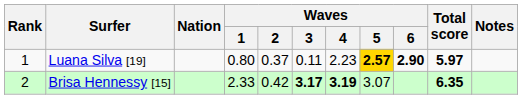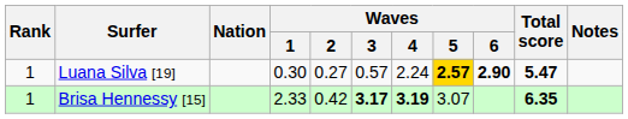 <table class="wikitable sortable" style="text-align:center">
 <tr>
 <th rowspan=2>Rank</th>
 <th rowspan=2>Surfer</th>
 <th rowspan=2>Nation</th>
 <th colspan=6>Waves</th>
 <th rowspan=2>Total<br>score</th>
 <th rowspan=2>Notes</th>
 </tr>
 <tr>
 <th>1</th>
 <th>2</th>
 <th>3</th>
 <th>4</th>
 <th>5</th>
 <th>6</th>
 </tr>
 <tr>
 <td>1</td>
 <td align=left><a href='#'>Luana Silva</a> <small>[19]</small></td>
 <td align=left></td>
-<td>0.80</td>
-<td>0.37</td>
-<td>0.11</td>
-<td>2.23</td>
+<td>0.30</td>
+<td>0.27</td>
+<td>0.57</td>
+<td>2.24</td>
 <td style="background: gold;"><strong>2.57</strong></td>
 <td><strong>2.90</strong></td>
-<td><strong>5.97</strong></td>
+<td><strong>5.47</strong></td>
 <td></td>
 </tr>
 <tr bgcolor=ccffcc>
-<td>2</td>
+<td>1</td>
 <td align=left><a href='#'>Brisa Hennessy</a> <small>[15]</small></td>
 <td align=left></td>
 <td>2.33</td>
 <td>0.42</td>
 <td><strong>3.17</strong></td>
 <td><strong>3.19</strong></td>
 <td>3.07</td>
 <td></td>
 <td><strong>6.35</strong></td>
 <td></td>
 </tr>
 </table>
